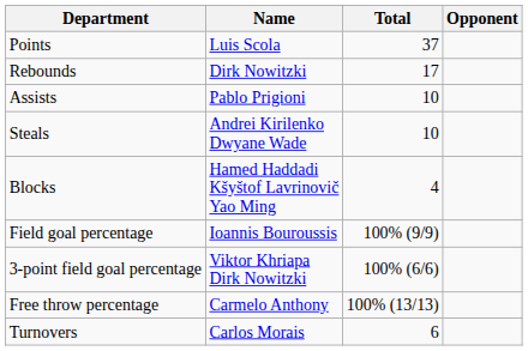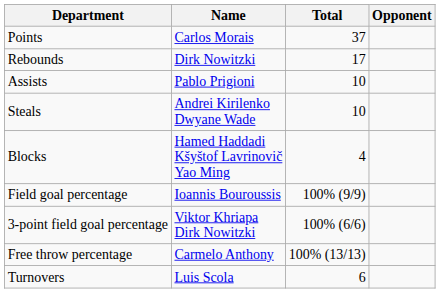 <table class=wikitable>
 <tr>
 <th>Department</th>
 <th>Name</th>
 <th>Total</th>
 <th>Opponent</th>
 </tr>
 <tr>
 <td>Points</td>
-<td> <a href='#'>Luis Scola</a></td>
+<td> <a href='#'>Carlos Morais</a></td>
 <td align=right>37</td>
 <td></td>
 </tr>
 <tr>
 <td>Rebounds</td>
 <td> <a href='#'>Dirk Nowitzki</a></td>
 <td align=right>17</td>
 <td></td>
 </tr>
 <tr>
 <td>Assists</td>
 <td> <a href='#'>Pablo Prigioni</a></td>
 <td align=right>10</td>
 <td></td>
 </tr>
 <tr>
 <td>Steals</td>
 <td> <a href='#'>Andrei Kirilenko</a><br> <a href='#'>Dwyane Wade</a></td>
 <td align=right>10</td>
 <td><br></td>
 </tr>
 <tr>
 <td>Blocks</td>
 <td> <a href='#'>Hamed Haddadi</a><br> <a href='#'>Kšyštof Lavrinovič</a><br> <a href='#'>Yao Ming</a></td>
 <td align=right>4</td>
 <td><br><br></td>
 </tr>
 <tr>
 <td>Field goal percentage</td>
 <td> <a href='#'>Ioannis Bouroussis</a></td>
 <td align=right>100% (9/9)</td>
 <td></td>
 </tr>
 <tr>
 <td>3-point field goal percentage</td>
 <td> <a href='#'>Viktor Khriapa</a><br> <a href='#'>Dirk Nowitzki</a></td>
 <td align=right>100% (6/6)</td>
 <td><br></td>
 </tr>
 <tr>
 <td>Free throw percentage</td>
 <td> <a href='#'>Carmelo Anthony</a></td>
 <td align=right>100% (13/13)</td>
 <td></td>
 </tr>
 <tr>
 <td>Turnovers</td>
-<td> <a href='#'>Carlos Morais</a></td>
+<td> <a href='#'>Luis Scola</a></td>
 <td align=right>6</td>
 <td></td>
 </tr>
 </table>
